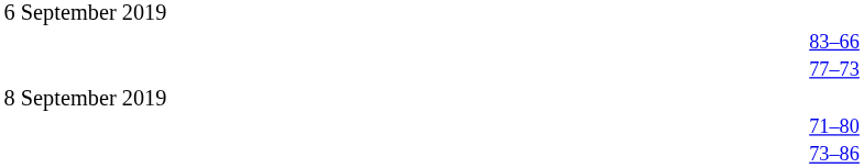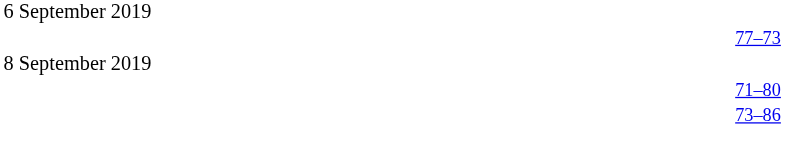 <table style="width:100%;" cellspacing="1">
 <tr>
 <th width=25%></th>
 <th width=2%></th>
 <th width=6%></th>
 <th width=2%></th>
 <th width=25%></th>
 </tr>
 <tr>
 <td>6 September 2019</td>
-</tr>
-<tr style=font-size:90%>
-<td align=right></td>
-<td></td>
-<td align=center><a href='#'>83–66</a></td>
-<td></td>
-<td></td>
-<td></td>
 </tr>
 <tr style=font-size:90%>
 <td align=right></td>
 <td></td>
 <td align=center><a href='#'>77–73</a></td>
 <td></td>
 <td></td>
 <td></td>
 </tr>
 <tr>
 <td>8 September 2019</td>
 </tr>
 <tr style=font-size:90%>
 <td align=right></td>
 <td></td>
 <td align=center><a href='#'>71–80</a></td>
 <td></td>
 <td></td>
 <td></td>
 </tr>
 <tr style=font-size:90%>
 <td align=right></td>
 <td></td>
 <td align=center><a href='#'>73–86</a></td>
 <td></td>
 <td></td>
 <td></td>
 </tr>
 </table>
